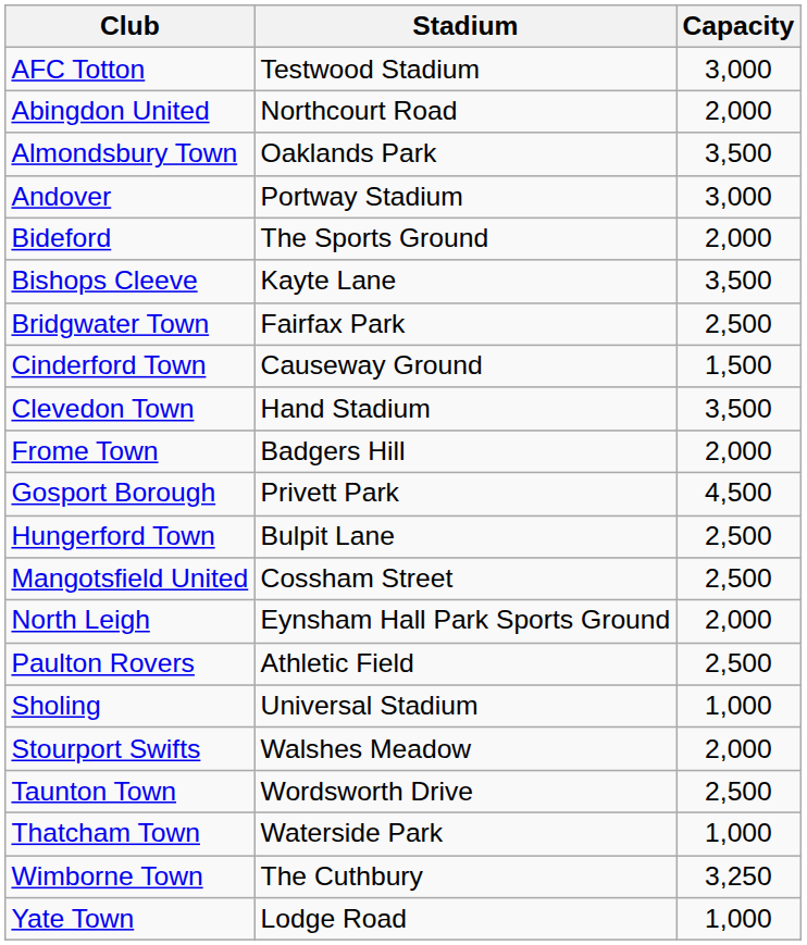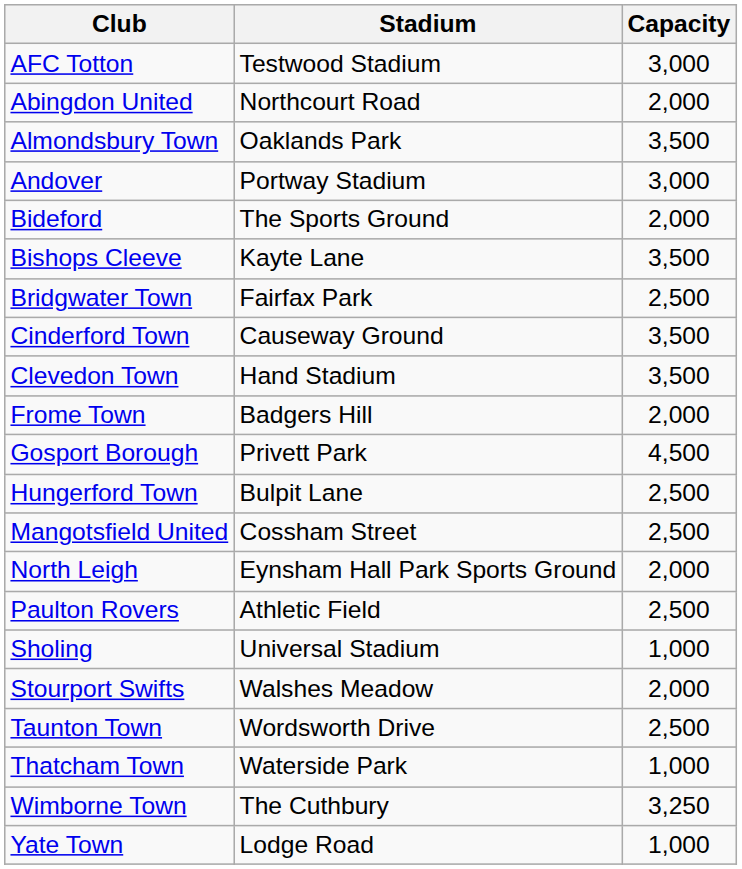 <table class="wikitable sortable">
 <tr>
 <th>Club</th>
 <th>Stadium</th>
 <th>Capacity</th>
 </tr>
 <tr>
 <td><a href='#'>AFC Totton</a></td>
 <td>Testwood Stadium</td>
 <td align="center">3,000</td>
 </tr>
 <tr>
 <td><a href='#'>Abingdon United</a></td>
 <td>Northcourt Road</td>
 <td align="center">2,000</td>
 </tr>
 <tr>
 <td><a href='#'>Almondsbury Town</a></td>
 <td>Oaklands Park</td>
 <td align="center">3,500</td>
 </tr>
 <tr>
 <td><a href='#'>Andover</a></td>
 <td>Portway Stadium</td>
 <td align="center">3,000</td>
 </tr>
 <tr>
 <td><a href='#'>Bideford</a></td>
 <td>The Sports Ground</td>
 <td align="center">2,000</td>
 </tr>
 <tr>
 <td><a href='#'>Bishops Cleeve</a></td>
 <td>Kayte Lane</td>
 <td align="center">3,500</td>
 </tr>
 <tr>
 <td><a href='#'>Bridgwater Town</a></td>
 <td>Fairfax Park</td>
 <td align="center">2,500</td>
 </tr>
 <tr>
 <td><a href='#'>Cinderford Town</a></td>
 <td>Causeway Ground</td>
-<td align="center">1,500</td>
+<td align="center">3,500</td>
 </tr>
 <tr>
 <td><a href='#'>Clevedon Town</a></td>
 <td>Hand Stadium</td>
 <td align="center">3,500</td>
 </tr>
 <tr>
 <td><a href='#'>Frome Town</a></td>
 <td>Badgers Hill</td>
 <td align="center">2,000</td>
 </tr>
 <tr>
 <td><a href='#'>Gosport Borough</a></td>
 <td>Privett Park</td>
 <td align="center">4,500</td>
 </tr>
 <tr>
 <td><a href='#'>Hungerford Town</a></td>
 <td>Bulpit Lane</td>
 <td align="center">2,500</td>
 </tr>
 <tr>
 <td><a href='#'>Mangotsfield United</a></td>
 <td>Cossham Street</td>
 <td align="center">2,500</td>
 </tr>
 <tr>
 <td><a href='#'>North Leigh</a></td>
 <td>Eynsham Hall Park Sports Ground</td>
 <td align="center">2,000</td>
 </tr>
 <tr>
 <td><a href='#'>Paulton Rovers</a></td>
 <td>Athletic Field</td>
 <td align="center">2,500</td>
 </tr>
 <tr>
 <td><a href='#'>Sholing</a></td>
 <td>Universal Stadium</td>
 <td align="center">1,000</td>
 </tr>
 <tr>
 <td><a href='#'>Stourport Swifts</a></td>
 <td>Walshes Meadow</td>
 <td align="center">2,000</td>
 </tr>
 <tr>
 <td><a href='#'>Taunton Town</a></td>
 <td>Wordsworth Drive</td>
 <td align="center">2,500</td>
 </tr>
 <tr>
 <td><a href='#'>Thatcham Town</a></td>
 <td>Waterside Park</td>
 <td align="center">1,000</td>
 </tr>
 <tr>
 <td><a href='#'>Wimborne Town</a></td>
 <td>The Cuthbury</td>
 <td align="center">3,250</td>
 </tr>
 <tr>
 <td><a href='#'>Yate Town</a></td>
 <td>Lodge Road</td>
 <td align="center">1,000</td>
 </tr>
 </table>
